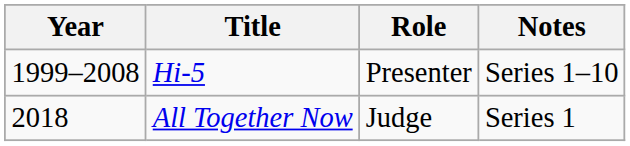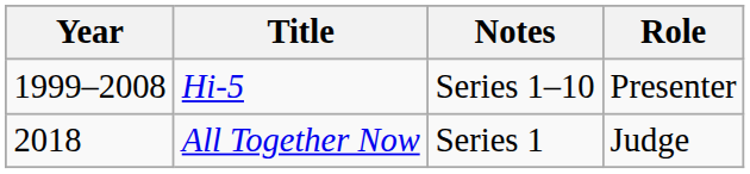 <table class="wikitable sortable">
 <tr>
 <th scope="col">Year</th>
 <th scope="col">Title</th>
+<th scope="col" class="unsortable">Notes</th>
 <th scope="col">Role</th>
-<th scope="col" class="unsortable">Notes</th>
 </tr>
 <tr>
 <td>1999–2008</td>
 <td><em><a href='#'>Hi-5</a></em></td>
+<td>Series 1–10</td>
 <td>Presenter</td>
-<td>Series 1–10</td>
 </tr>
 <tr>
 <td>2018</td>
 <td><em><a href='#'>All Together Now</a></em></td>
+<td>Series 1</td>
 <td>Judge</td>
-<td>Series 1</td>
 </tr>
 </table>
